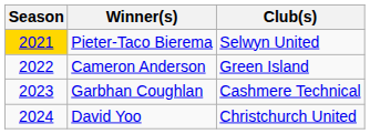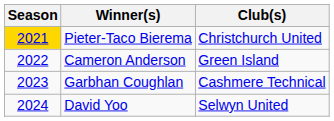 <table class="wikitable" style="text-align:center;">
 <tr>
 <th>Season</th>
 <th>Winner(s)</th>
 <th>Club(s)</th>
 </tr>
 <tr>
 <td style="background: gold;"><a href='#'>2021</a></td>
 <td style="text-align:left;"> <a href='#'>Pieter-Taco Bierema</a></td>
-<td style="text-align:left;"><a href='#'>Selwyn United</a></td>
+<td style="text-align:left;"><a href='#'>Christchurch United</a></td>
 </tr>
 <tr>
 <td><a href='#'>2022</a></td>
 <td style="text-align:left;"> <a href='#'>Cameron Anderson</a></td>
 <td style="text-align:left;"><a href='#'>Green Island</a></td>
 </tr>
 <tr>
 <td><a href='#'>2023</a></td>
 <td style="text-align:left;"> <a href='#'>Garbhan Coughlan</a></td>
 <td style="text-align:left;"><a href='#'>Cashmere Technical</a></td>
 </tr>
 <tr>
 <td><a href='#'>2024</a></td>
 <td style="text-align:left;"> <a href='#'>David Yoo</a></td>
-<td style="text-align:left;"><a href='#'>Christchurch United</a></td>
+<td style="text-align:left;"><a href='#'>Selwyn United</a></td>
 </tr>
 </table>
